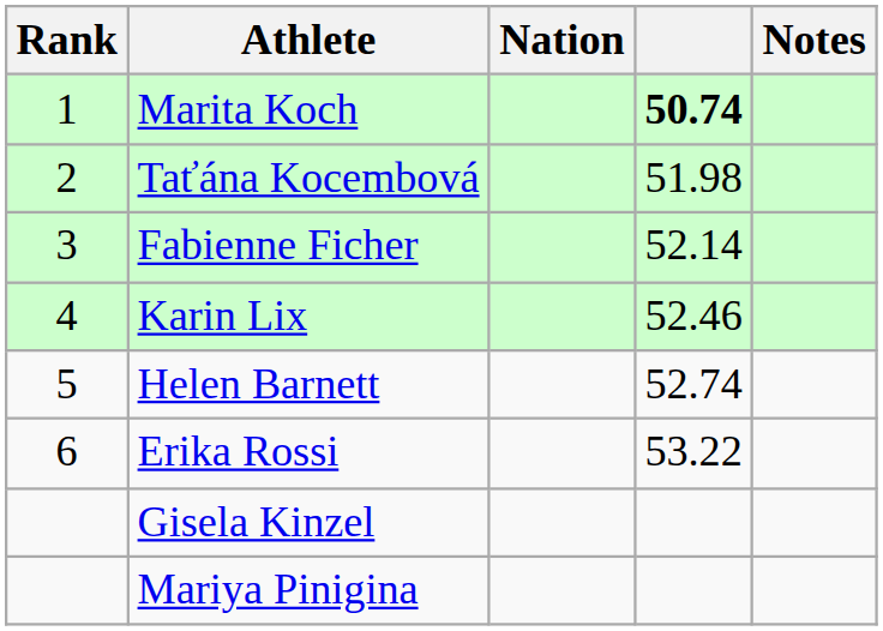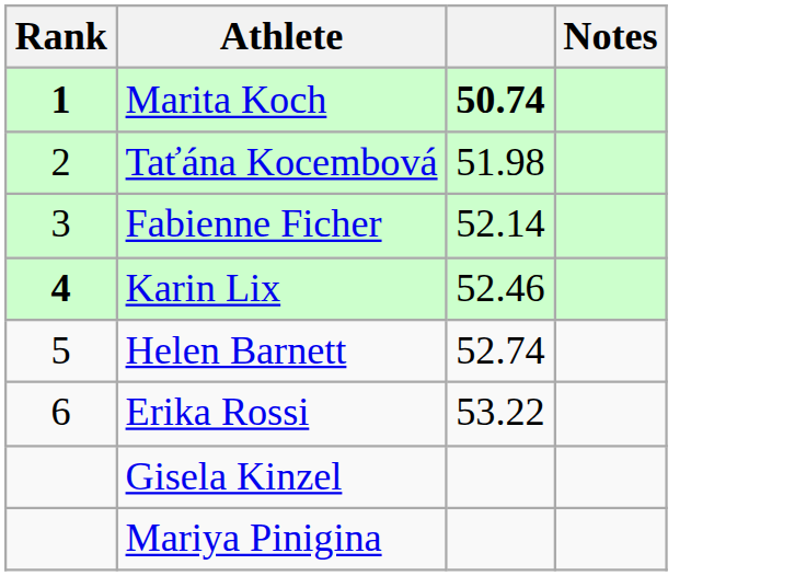 <table class="wikitable sortable" style="text-align:center">
 <tr>
 <th scope="col">Rank</th>
 <th scope="col">Athlete</th>
-<th scope="col">Nation</th>
 <th scope="col"></th>
 <th scope="col">Notes</th>
 </tr>
 <tr bgcolor=ccffcc>
-<td>1</td>
+<td><strong>1</strong></td>
 <td align=left><a href='#'>Marita Koch</a></td>
-<td align=left></td>
 <td><strong>50.74</strong></td>
 <td></td>
 </tr>
 <tr bgcolor=ccffcc>
 <td>2</td>
 <td align=left><a href='#'>Taťána Kocembová</a></td>
-<td align=left></td>
 <td>51.98</td>
 <td></td>
 </tr>
 <tr bgcolor=ccffcc>
 <td>3</td>
 <td align=left><a href='#'>Fabienne Ficher</a></td>
-<td align=left></td>
 <td>52.14</td>
 <td></td>
 </tr>
 <tr bgcolor=ccffcc>
-<td>4</td>
+<td><strong>4</strong></td>
 <td align=left><a href='#'>Karin Lix</a></td>
-<td align=left></td>
 <td>52.46</td>
 <td></td>
 </tr>
 <tr>
 <td>5</td>
 <td align=left><a href='#'>Helen Barnett</a></td>
-<td align=left></td>
 <td>52.74</td>
 <td></td>
 </tr>
 <tr>
 <td>6</td>
 <td align=left><a href='#'>Erika Rossi</a></td>
-<td align=left></td>
 <td>53.22</td>
 <td></td>
 </tr>
 <tr>
 <td></td>
 <td align=left><a href='#'>Gisela Kinzel</a></td>
-<td align=left></td>
 <td></td>
 <td></td>
 </tr>
 <tr>
 <td></td>
 <td align=left><a href='#'>Mariya Pinigina</a></td>
-<td align=left></td>
 <td></td>
 <td></td>
 </tr>
 </table>
